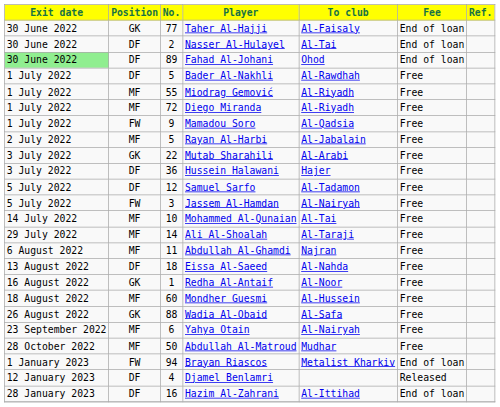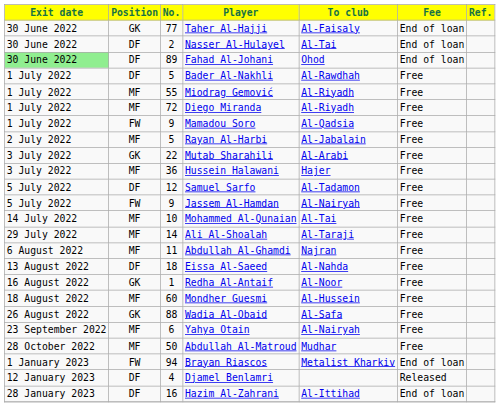 <table class="wikitable sortable">
 <tr>
 <th style="background:#FFFF00; color:#177245;">Exit date</th>
 <th style="background:#FFFF00; color:#177245;">Position</th>
 <th style="background:#FFFF00; color:#177245;">No.</th>
 <th style="background:#FFFF00; color:#177245;">Player</th>
 <th style="background:#FFFF00; color:#177245;">To club</th>
 <th style="background:#FFFF00; color:#177245;">Fee</th>
 <th style="background:#FFFF00; color:#177245;">Ref.</th>
 </tr>
 <tr>
 <td>30 June 2022</td>
 <td style="text-align:center;">GK</td>
 <td style="text-align:center;">77</td>
 <td style="text-align:left;"> <a href='#'>Taher Al-Hajji</a></td>
 <td style="text-align:left;"> <a href='#'>Al-Faisaly</a></td>
 <td>End of loan</td>
 <td></td>
 </tr>
 <tr>
 <td>30 June 2022</td>
 <td style="text-align:center;">DF</td>
 <td style="text-align:center;">2</td>
 <td style="text-align:left;"> <a href='#'>Nasser Al-Hulayel</a></td>
 <td style="text-align:left;"> <a href='#'>Al-Tai</a></td>
 <td>End of loan</td>
 <td></td>
 </tr>
 <tr>
 <td style="background: lightgreen;">30 June 2022</td>
 <td style="text-align:center;">DF</td>
 <td style="text-align:center;">89</td>
 <td style="text-align:left;"> <a href='#'>Fahad Al-Johani</a></td>
 <td style="text-align:left;"> <a href='#'>Ohod</a></td>
 <td>End of loan</td>
 <td></td>
 </tr>
 <tr>
 <td>1 July 2022</td>
 <td style="text-align:center;">DF</td>
 <td style="text-align:center;">5</td>
 <td style="text-align:left;"> <a href='#'>Bader Al-Nakhli</a></td>
 <td style="text-align:left;"> <a href='#'>Al-Rawdhah</a></td>
 <td>Free</td>
 <td></td>
 </tr>
 <tr>
 <td>1 July 2022</td>
 <td style="text-align:center;">MF</td>
 <td style="text-align:center;">55</td>
 <td style="text-align:left;"> <a href='#'>Miodrag Gemović</a></td>
 <td style="text-align:left;"> <a href='#'>Al-Riyadh</a></td>
 <td>Free</td>
 <td></td>
 </tr>
 <tr>
 <td>1 July 2022</td>
 <td style="text-align:center;">MF</td>
 <td style="text-align:center;">72</td>
 <td style="text-align:left;"> <a href='#'>Diego Miranda</a></td>
 <td style="text-align:left;"> <a href='#'>Al-Riyadh</a></td>
 <td>Free</td>
 <td></td>
 </tr>
 <tr>
 <td>1 July 2022</td>
 <td style="text-align:center;">FW</td>
 <td style="text-align:center;">9</td>
 <td style="text-align:left;"> <a href='#'>Mamadou Soro</a></td>
 <td style="text-align:left;"> <a href='#'>Al-Qadsia</a></td>
 <td>Free</td>
 <td></td>
 </tr>
 <tr>
 <td>2 July 2022</td>
 <td style="text-align:center;">MF</td>
 <td style="text-align:center;">5</td>
 <td style="text-align:left;"> <a href='#'>Rayan Al-Harbi</a></td>
 <td style="text-align:left;"> <a href='#'>Al-Jabalain</a></td>
 <td>Free</td>
 <td></td>
 </tr>
 <tr>
 <td>3 July 2022</td>
 <td style="text-align:center;">GK</td>
 <td style="text-align:center;">22</td>
 <td style="text-align:left;"> <a href='#'>Mutab Sharahili</a></td>
 <td style="text-align:left;"> <a href='#'>Al-Arabi</a></td>
 <td>Free</td>
 <td></td>
 </tr>
 <tr>
 <td>3 July 2022</td>
-<td style="text-align:center;">DF</td>
+<td style="text-align:center;">MF</td>
 <td style="text-align:center;">36</td>
 <td style="text-align:left;"> <a href='#'>Hussein Halawani</a></td>
 <td style="text-align:left;"> <a href='#'>Hajer</a></td>
 <td>Free</td>
 <td></td>
 </tr>
 <tr>
 <td>5 July 2022</td>
 <td style="text-align:center;">DF</td>
 <td style="text-align:center;">12</td>
 <td style="text-align:left;"> <a href='#'>Samuel Sarfo</a></td>
 <td style="text-align:left;"> <a href='#'>Al-Tadamon</a></td>
 <td>Free</td>
 <td></td>
 </tr>
 <tr>
 <td>5 July 2022</td>
 <td style="text-align:center;">FW</td>
-<td style="text-align:center;">3</td>
+<td style="text-align:center;">9</td>
 <td style="text-align:left;"> <a href='#'>Jassem Al-Hamdan</a></td>
 <td style="text-align:left;"> <a href='#'>Al-Nairyah</a></td>
 <td>Free</td>
 <td></td>
 </tr>
 <tr>
 <td>14 July 2022</td>
 <td style="text-align:center;">MF</td>
 <td style="text-align:center;">10</td>
 <td style="text-align:left;"> <a href='#'>Mohammed Al-Qunaian</a></td>
 <td style="text-align:left;"> <a href='#'>Al-Tai</a></td>
 <td>Free</td>
 <td></td>
 </tr>
 <tr>
 <td>29 July 2022</td>
 <td style="text-align:center;">MF</td>
 <td style="text-align:center;">14</td>
 <td style="text-align:left;"> <a href='#'>Ali Al-Shoalah</a></td>
 <td style="text-align:left;"> <a href='#'>Al-Taraji</a></td>
 <td>Free</td>
 <td></td>
 </tr>
 <tr>
 <td>6 August 2022</td>
 <td style="text-align:center;">MF</td>
 <td style="text-align:center;">11</td>
 <td style="text-align:left;"> <a href='#'>Abdullah Al-Ghamdi</a></td>
 <td style="text-align:left;"> <a href='#'>Najran</a></td>
 <td>Free</td>
 <td></td>
 </tr>
 <tr>
 <td>13 August 2022</td>
 <td style="text-align:center;">DF</td>
 <td style="text-align:center;">18</td>
 <td style="text-align:left;"> <a href='#'>Eissa Al-Saeed</a></td>
 <td style="text-align:left;"> <a href='#'>Al-Nahda</a></td>
 <td>Free</td>
 <td></td>
 </tr>
 <tr>
 <td>16 August 2022</td>
 <td style="text-align:center;">GK</td>
 <td style="text-align:center;">1</td>
 <td style="text-align:left;"> <a href='#'>Redha Al-Antaif</a></td>
 <td style="text-align:left;"> <a href='#'>Al-Noor</a></td>
 <td>Free</td>
 <td></td>
 </tr>
 <tr>
 <td>18 August 2022</td>
 <td style="text-align:center;">MF</td>
 <td style="text-align:center;">60</td>
 <td style="text-align:left;"> <a href='#'>Mondher Guesmi</a></td>
 <td style="text-align:left;"> <a href='#'>Al-Hussein</a></td>
 <td>Free</td>
 <td></td>
 </tr>
 <tr>
 <td>26 August 2022</td>
 <td style="text-align:center;">GK</td>
 <td style="text-align:center;">88</td>
 <td style="text-align:left;"> <a href='#'>Wadia Al-Obaid</a></td>
 <td style="text-align:left;"> <a href='#'>Al-Safa</a></td>
 <td>Free</td>
 <td></td>
 </tr>
 <tr>
 <td>23 September 2022</td>
 <td style="text-align:center;">MF</td>
 <td style="text-align:center;">6</td>
 <td style="text-align:left;"> <a href='#'>Yahya Otain</a></td>
 <td style="text-align:left;"> <a href='#'>Al-Nairyah</a></td>
 <td>Free</td>
 <td></td>
 </tr>
 <tr>
 <td>28 October 2022</td>
 <td style="text-align:center;">MF</td>
 <td style="text-align:center;">50</td>
 <td style="text-align:left;"> <a href='#'>Abdullah Al-Matroud</a></td>
 <td style="text-align:left;"> <a href='#'>Mudhar</a></td>
 <td>Free</td>
 <td></td>
 </tr>
 <tr>
 <td>1 January 2023</td>
 <td style="text-align:center;">FW</td>
 <td style="text-align:center;">94</td>
 <td style="text-align:left;"> <a href='#'>Brayan Riascos</a></td>
 <td style="text-align:left;"> <a href='#'>Metalist Kharkiv</a></td>
 <td>End of loan</td>
 <td></td>
 </tr>
 <tr>
 <td>12 January 2023</td>
 <td style="text-align:center;">DF</td>
 <td style="text-align:center;">4</td>
 <td style="text-align:left;"> <a href='#'>Djamel Benlamri</a></td>
 <td style="text-align:left;"></td>
 <td>Released</td>
 <td></td>
 </tr>
 <tr>
 <td>28 January 2023</td>
 <td style="text-align:center;">DF</td>
 <td style="text-align:center;">16</td>
 <td style="text-align:left;"> <a href='#'>Hazim Al-Zahrani</a></td>
 <td style="text-align:left;"> <a href='#'>Al-Ittihad</a></td>
 <td>End of loan</td>
 <td></td>
 </tr>
 <tr>
 </tr>
 </table>
